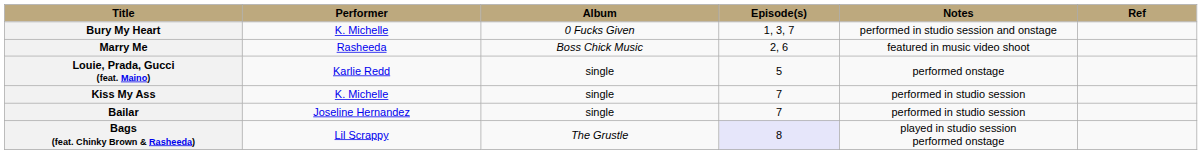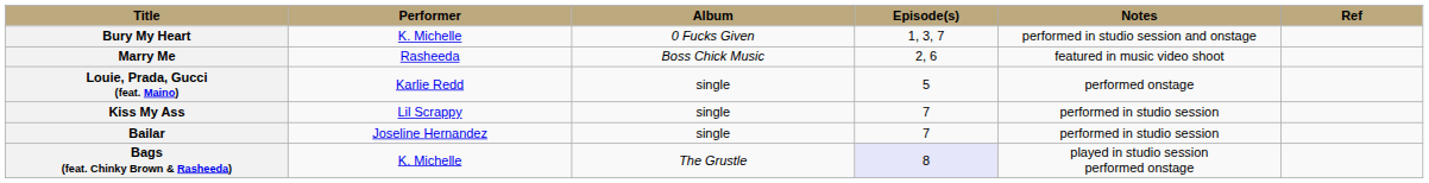 <table class="wikitable sortable" style="font-size:90%; text-align: center">
 <tr>
 <th scope="col"  style="background:#bda97e; width:10%;">Title</th>
 <th scope="col"  style="background:#bda97e; width:10%;">Performer</th>
 <th scope="col"  style="background:#bda97e; width:10%;">Album</th>
 <th scope="col"  style="background:#bda97e; width:5%;">Episode(s)</th>
 <th scope="col"  style="background:#bda97e; width:10%;">Notes</th>
 <th scope="col"  style="background:#bda97e; width:5%;">Ref</th>
 </tr>
 <tr>
 <th scope="row">Bury My Heart</th>
 <td><a href='#'>K. Michelle</a></td>
 <td><em>0 Fucks Given</em></td>
 <td>1, 3, 7</td>
 <td>performed in studio session and onstage</td>
 <td></td>
 </tr>
 <tr>
 <th scope="row">Marry Me</th>
 <td><a href='#'>Rasheeda</a></td>
 <td><em>Boss Chick Music</em></td>
 <td>2, 6</td>
 <td>featured in music video shoot</td>
 <td style="text-align:center;"></td>
 </tr>
 <tr>
 <th scope="row">Louie, Prada, Gucci <br><small>(feat. <a href='#'>Maino</a>)</small></th>
 <td><a href='#'>Karlie Redd</a></td>
 <td>single</td>
 <td>5</td>
 <td>performed onstage</td>
 <td></td>
 </tr>
 <tr>
 <th scope="row">Kiss My Ass</th>
-<td><a href='#'>K. Michelle</a></td>
+<td><a href='#'>Lil Scrappy</a></td>
 <td>single</td>
 <td>7</td>
 <td>performed in studio session</td>
 <td style="text-align:center;"></td>
 </tr>
 <tr>
 <th scope="row">Bailar</th>
 <td><a href='#'>Joseline Hernandez</a></td>
 <td>single</td>
 <td>7</td>
 <td>performed in studio session</td>
 <td></td>
 </tr>
 <tr>
 <th scope="row">Bags <br> <small>(feat. Chinky Brown & <a href='#'>Rasheeda</a>)</small></th>
-<td><a href='#'>Lil Scrappy</a></td>
+<td><a href='#'>K. Michelle</a></td>
 <td><em>The Grustle</em></td>
 <td style="background: lavender;">8</td>
 <td>played in studio session <br> performed onstage</td>
 <td style="text-align:center;"></td>
 </tr>
 </table>
